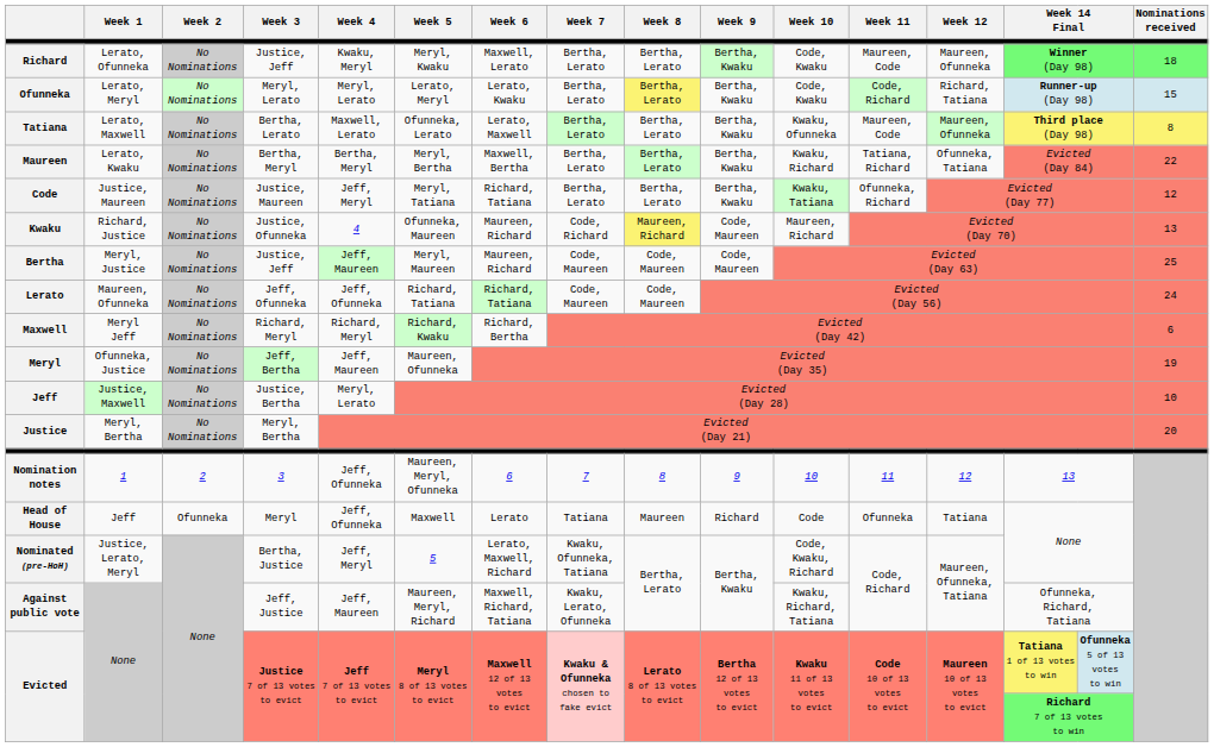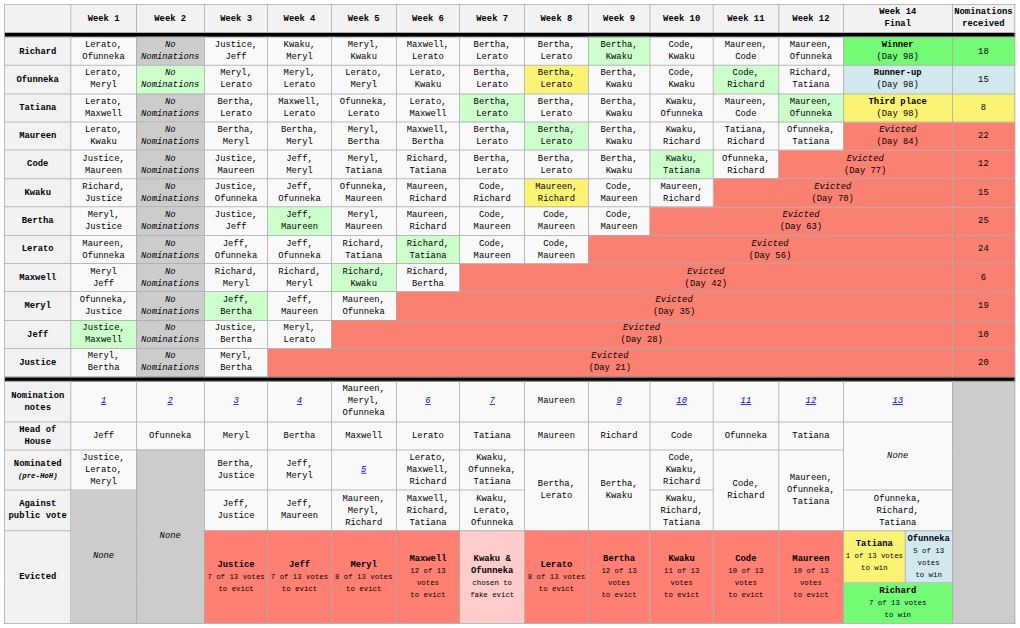 <table class="wikitable" style="text-align:center; width:100%; font-size:85%; line-height:15px;">
 <tr>
 <th style="width:7%"></th>
 <th style="width:7%">Week 1</th>
 <th style="width:7%">Week 2</th>
 <th style="width:7%">Week 3</th>
 <th style="width:7%">Week 4</th>
 <th style="width:7%">Week 5</th>
 <th style="width:7%">Week 6</th>
 <th style="width:7%">Week 7</th>
 <th style="width:7%">Week 8</th>
 <th style="width:7%">Week 9</th>
 <th style="width:7%">Week 10</th>
 <th style="width:7%">Week 11</th>
 <th style="width:7%">Week 12</th>
 <th style="width:14%" colspan="2">Week 14<br>Final</th>
 <th style="width:1%">Nominations received</th>
 </tr>
 <tr>
 <th style="background:#000000" colspan="16"></th>
 </tr>
 <tr>
 <th>Richard</th>
 <td>Lerato,<br>Ofunneka</td>
 <td style="background:#CCCCCC"><em>No<br>Nominations</em></td>
 <td>Justice,<br>Jeff</td>
 <td>Kwaku,<br>Meryl</td>
 <td>Meryl,<br>Kwaku</td>
 <td>Maxwell,<br>Lerato</td>
 <td>Bertha,<br>Lerato</td>
 <td>Bertha,<br>Lerato</td>
 <td style="background:#CCFFCC">Bertha,<br>Kwaku</td>
 <td>Code,<br>Kwaku</td>
 <td>Maureen,<br>Code</td>
 <td>Maureen,<br>Ofunneka</td>
 <td style="background:#73FB76" colspan="2"><strong>Winner</strong><br>(Day 98)</td>
 <td style="background:#73FB76">18</td>
 </tr>
 <tr>
 <th>Ofunneka</th>
 <td>Lerato,<br>Meryl</td>
 <td style="background:#CCFFCC"><em>No<br>Nominations</em></td>
 <td>Meryl,<br>Lerato</td>
 <td>Meryl,<br>Lerato</td>
 <td>Lerato,<br>Meryl</td>
 <td>Lerato,<br>Kwaku</td>
 <td>Bertha,<br>Lerato</td>
 <td style="background:#FBF373">Bertha,<br>Lerato</td>
 <td>Bertha,<br>Kwaku</td>
 <td>Code,<br>Kwaku</td>
 <td style="background:#CCFFCC">Code,<br>Richard</td>
 <td>Richard,<br>Tatiana</td>
 <td style="background:#D1E8EF" colspan="2"><strong>Runner-up</strong><br>(Day 98)</td>
 <td style="background:#D1E8EF">15</td>
 </tr>
 <tr>
 <th>Tatiana</th>
 <td>Lerato,<br>Maxwell</td>
 <td style="background:#CCCCCC"><em>No<br>Nominations</em></td>
 <td>Bertha,<br>Lerato</td>
 <td>Maxwell,<br>Lerato</td>
 <td>Ofunneka,<br>Lerato</td>
 <td>Lerato,<br>Maxwell</td>
 <td style="background:#CCFFCC">Bertha,<br>Lerato</td>
 <td>Bertha,<br>Lerato</td>
 <td>Bertha,<br>Kwaku</td>
 <td>Kwaku,<br>Ofunneka</td>
 <td>Maureen,<br>Code</td>
 <td style="background:#CCFFCC">Maureen,<br>Ofunneka</td>
 <td style="background:#FBF373" colspan="2"><strong>Third place</strong><br>(Day 98)</td>
 <td style="background:#FBF373">8</td>
 </tr>
 <tr>
 <th>Maureen</th>
 <td>Lerato,<br>Kwaku</td>
 <td style="background:#CCCCCC"><em>No<br>Nominations</em></td>
 <td>Bertha,<br>Meryl</td>
 <td>Bertha,<br>Meryl</td>
 <td>Meryl,<br>Bertha</td>
 <td>Maxwell,<br>Bertha</td>
 <td>Bertha,<br>Lerato</td>
 <td style="background:#CCFFCC">Bertha,<br>Lerato</td>
 <td>Bertha,<br>Kwaku</td>
 <td>Kwaku,<br>Richard</td>
 <td>Tatiana,<br>Richard</td>
 <td>Ofunneka,<br>Tatiana</td>
 <td style="background:#FA8072" colspan="2"><em>Evicted</em><br>(Day 84)</td>
 <td style="background:#FA8072">22</td>
 </tr>
 <tr>
 <th>Code</th>
 <td>Justice,<br>Maureen</td>
 <td style="background:#CCCCCC"><em>No<br>Nominations</em></td>
 <td>Justice,<br>Maureen</td>
 <td>Jeff,<br>Meryl</td>
 <td>Meryl,<br>Tatiana</td>
 <td>Richard,<br>Tatiana</td>
 <td>Bertha,<br>Lerato</td>
 <td>Bertha,<br>Lerato</td>
 <td>Bertha,<br>Kwaku</td>
 <td style="background:#CCFFCC">Kwaku,<br>Tatiana</td>
 <td>Ofunneka,<br>Richard</td>
 <td style="background:#FA8072" colspan="3"><em>Evicted</em><br>(Day 77)</td>
 <td style="background:#FA8072">12</td>
 </tr>
 <tr>
 <th>Kwaku</th>
 <td>Richard,<br>Justice</td>
 <td style="background:#CCCCCC"><em>No<br>Nominations</em></td>
 <td>Justice,<br>Ofunneka</td>
-<td><em><a href='#'>4</a></em></td>
+<td>Jeff,<br>Ofunneka</td>
 <td>Ofunneka,<br>Maureen</td>
 <td>Maureen,<br>Richard</td>
 <td>Code,<br>Richard</td>
 <td style="background:#FBF373">Maureen,<br>Richard</td>
 <td>Code,<br>Maureen</td>
 <td>Maureen,<br>Richard</td>
 <td style="background:#FA8072" colspan="4"><em>Evicted</em><br>(Day 70)</td>
-<td style="background:#FA8072">13</td>
+<td style="background:#FA8072">15</td>
 </tr>
 <tr>
 <th>Bertha</th>
 <td>Meryl,<br>Justice</td>
 <td style="background:#CCCCCC"><em>No<br>Nominations</em></td>
 <td>Justice,<br>Jeff</td>
 <td style="background:#CCFFCC">Jeff,<br>Maureen</td>
 <td>Meryl,<br>Maureen</td>
 <td>Maureen,<br>Richard</td>
 <td>Code,<br>Maureen</td>
 <td>Code,<br>Maureen</td>
 <td>Code,<br>Maureen</td>
 <td style="background:#FA8072" colspan="5"><em>Evicted</em><br>(Day 63)</td>
 <td style="background:#FA8072">25</td>
 </tr>
 <tr>
 <th>Lerato</th>
 <td>Maureen,<br>Ofunneka</td>
 <td style="background:#CCCCCC"><em>No<br>Nominations</em></td>
 <td>Jeff,<br>Ofunneka</td>
 <td>Jeff,<br>Ofunneka</td>
 <td>Richard,<br>Tatiana</td>
 <td style="background:#CCFFCC">Richard,<br>Tatiana</td>
 <td>Code,<br>Maureen</td>
 <td>Code,<br>Maureen</td>
 <td style="background:#FA8072" colspan="6"><em>Evicted</em><br>(Day 56)</td>
 <td style="background:#FA8072">24</td>
 </tr>
 <tr>
 <th>Maxwell</th>
 <td>Meryl<br>Jeff</td>
 <td style="background:#CCCCCC"><em>No<br>Nominations</em></td>
 <td>Richard,<br>Meryl</td>
 <td>Richard,<br>Meryl</td>
 <td style="background:#CCFFCC">Richard,<br>Kwaku</td>
 <td>Richard,<br>Bertha</td>
 <td style="background:#FA8072" colspan="8"><em>Evicted</em><br>(Day 42)</td>
 <td style="background:#FA8072">6</td>
 </tr>
 <tr>
 <th>Meryl</th>
 <td>Ofunneka,<br>Justice</td>
 <td style="background:#CCCCCC"><em>No<br>Nominations</em></td>
 <td style="background:#CCFFCC">Jeff,<br>Bertha</td>
 <td>Jeff,<br>Maureen</td>
 <td>Maureen,<br>Ofunneka</td>
 <td style="background:#FA8072" colspan="9"><em>Evicted</em><br>(Day 35)</td>
 <td style="background:#FA8072">19</td>
 </tr>
 <tr>
 <th>Jeff</th>
 <td style="background:#CCFFCC">Justice,<br>Maxwell</td>
 <td style="background:#CCCCCC"><em>No<br>Nominations</em></td>
 <td>Justice,<br>Bertha</td>
 <td>Meryl,<br>Lerato</td>
 <td style="background:#FA8072" colspan="10"><em>Evicted</em><br>(Day 28)</td>
 <td style="background:#FA8072">10</td>
 </tr>
 <tr>
 <th>Justice</th>
 <td>Meryl,<br>Bertha</td>
 <td style="background:#CCCCCC"><em>No<br>Nominations</em></td>
 <td>Meryl,<br>Bertha</td>
 <td style="background:#FA8072" colspan="11"><em>Evicted</em><br>(Day 21)</td>
 <td style="background:#FA8072">20</td>
 </tr>
 <tr>
 <th style="background:#000000" colspan="16"></th>
 </tr>
 <tr>
 <th>Nomination notes</th>
 <td><em><a href='#'>1</a></em></td>
 <td><em><a href='#'>2</a></em></td>
 <td><em><a href='#'>3</a></em></td>
-<td>Jeff,<br>Ofunneka</td>
+<td><em><a href='#'>4</a></em></td>
 <td>Maureen,<br>Meryl,<br>Ofunneka</td>
 <td><em><a href='#'>6</a></em></td>
 <td><em><a href='#'>7</a></em></td>
-<td><em><a href='#'>8</a></em></td>
+<td>Maureen</td>
 <td><em><a href='#'>9</a></em></td>
 <td><em><a href='#'>10</a></em></td>
 <td><em><a href='#'>11</a></em></td>
 <td><em><a href='#'>12</a></em></td>
 <td colspan="2"><em><a href='#'>13</a></em></td>
 <td rowspan="6" style="background:#ccc"></td>
 </tr>
 <tr>
 <th>Head of<br>House</th>
 <td>Jeff</td>
 <td>Ofunneka</td>
 <td>Meryl</td>
-<td>Jeff,<br>Ofunneka</td>
+<td>Bertha</td>
 <td>Maxwell</td>
 <td>Lerato</td>
 <td>Tatiana</td>
 <td>Maureen</td>
 <td>Richard</td>
 <td>Code</td>
 <td>Ofunneka</td>
 <td>Tatiana</td>
 <td colspan="2" rowspan="2"><em>None</em></td>
 </tr>
 <tr>
 <th>Nominated<br><small><em>(pre-HoH)</em></small></th>
 <td>Justice,<br>Lerato,<br>Meryl</td>
 <td rowspan="4" style="background:#CCCCCC"><em>None</em></td>
 <td>Bertha,<br>Justice</td>
 <td>Jeff,<br>Meryl</td>
 <td><em><a href='#'>5</a></em></td>
 <td>Lerato,<br>Maxwell,<br>Richard</td>
 <td>Kwaku,<br>Ofunneka,<br>Tatiana</td>
 <td rowspan="2">Bertha,<br>Lerato</td>
 <td rowspan="2">Bertha,<br>Kwaku</td>
 <td>Code,<br>Kwaku,<br>Richard</td>
 <td rowspan="2">Code,<br>Richard</td>
 <td rowspan="2">Maureen,<br>Ofunneka,<br>Tatiana</td>
 </tr>
 <tr>
 <th>Against<br>public vote</th>
 <td rowspan="3" style="background:#CCCCCC"><em>None</em></td>
 <td>Jeff,<br>Justice</td>
 <td>Jeff,<br>Maureen</td>
 <td>Maureen,<br>Meryl,<br>Richard</td>
 <td>Maxwell,<br>Richard,<br>Tatiana</td>
 <td>Kwaku,<br>Lerato,<br>Ofunneka</td>
 <td>Kwaku,<br>Richard,<br>Tatiana</td>
 <td colspan="2">Ofunneka,<br>Richard,<br>Tatiana</td>
 </tr>
 <tr>
 <th rowspan="2">Evicted</th>
 <td rowspan="2" style="background:#FF8072"><strong>Justice</strong><br><small>7 of 13 votes<br>to evict</small></td>
 <td rowspan="2" style="background:#FF8072"><strong>Jeff</strong><br><small>7 of 13 votes<br>to evict</small></td>
 <td rowspan="2" style="background:#FF8072"><strong>Meryl</strong><br><small>8 of 13 votes<br>to evict</small></td>
 <td rowspan="2" style="background:#FF8072"><strong>Maxwell</strong><br><small>12 of 13 votes<br>to evict</small></td>
 <td rowspan="2" style="background:#FFCCCC"><strong>Kwaku & Ofunneka</strong><br><small>chosen to<br>fake evict</small></td>
 <td rowspan="2" style="background:#FF8072"><strong>Lerato</strong><br><small>8 of 13 votes<br>to evict</small></td>
 <td rowspan="2" style="background:#FF8072"><strong>Bertha</strong><br><small>12 of 13 votes<br>to evict</small></td>
 <td rowspan="2" style="background:#FF8072"><strong>Kwaku</strong><br><small>11 of 13 votes<br>to evict</small></td>
 <td rowspan="2" style="background:#FF8072"><strong>Code</strong><br><small>10 of 13 votes<br>to evict</small></td>
 <td rowspan="2" style="background:#FF8072"><strong>Maureen</strong><br><small>10 of 13 votes<br>to evict</small></td>
 <td style="background:#FBF373"><strong>Tatiana</strong><br><small>1 of 13 votes<br>to win</small></td>
 <td style="background:#D1E8EF"><strong>Ofunneka</strong><br><small>5 of 13 votes<br>to win</small></td>
 </tr>
 <tr>
 <td colspan="2" style="background:#73FB76"><strong>Richard</strong><br><small>7 of 13 votes<br>to win</small></td>
 </tr>
 </table>
